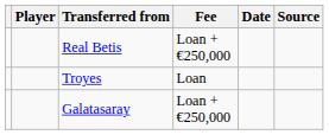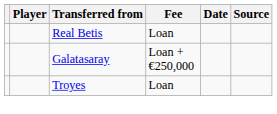 <table class="wikitable plainrowheaders sortable">
 <tr>
 <th></th>
 <th scope="col">Player</th>
 <th>Transferred from</th>
 <th style="width: 65px;">Fee</th>
 <th scope="col">Date</th>
 <th scope="col">Source</th>
 </tr>
 <tr>
 <td align="center"></td>
 <td></td>
 <td> <a href='#'>Real Betis</a></td>
+<td>Loan</td>
+<td></td>
+<td></td>
+</tr>
+<tr>
+<td align="center"></td>
+<td></td>
+<td> <a href='#'>Galatasaray</a></td>
 <td>Loan + €250,000</td>
 <td></td>
 <td></td>
 </tr>
 <tr>
 <td align="center"></td>
 <td></td>
 <td> <a href='#'>Troyes</a></td>
 <td>Loan</td>
 <td></td>
 <td></td>
 </tr>
-<tr>
-<td align="center"></td>
-<td></td>
-<td> <a href='#'>Galatasaray</a></td>
-<td>Loan + €250,000</td>
-<td></td>
-<td></td>
-</tr>
 </table>
